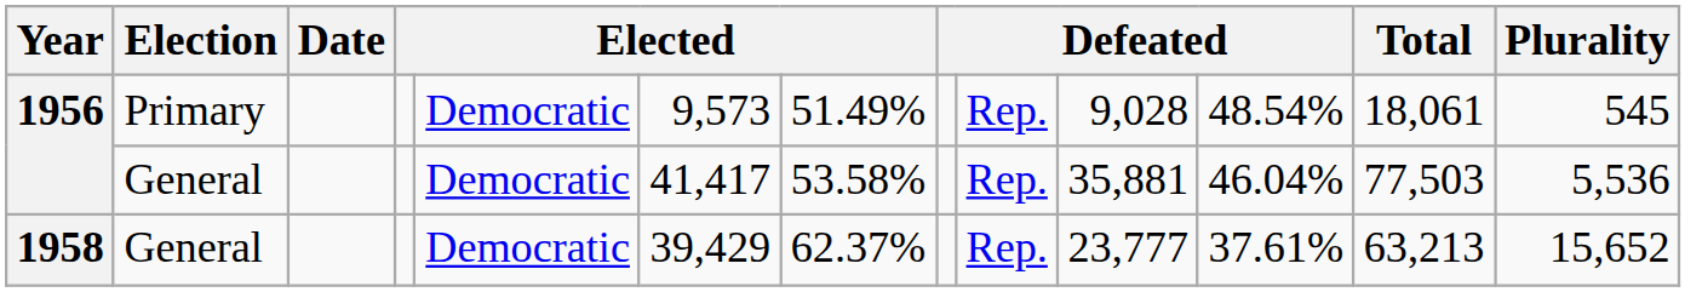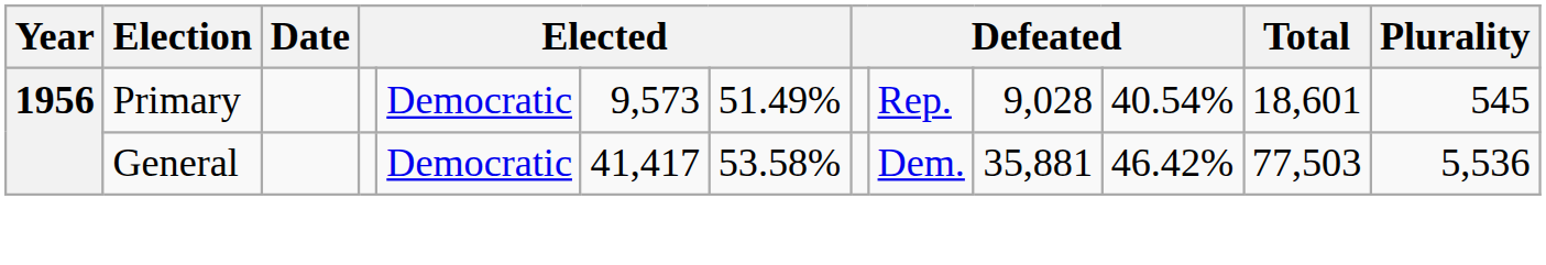 <table class=wikitable>
 <tr>
 <th>Year</th>
 <th>Election</th>
 <th>Date</th>
 <th ! colspan="4">Elected</th>
 <th ! colspan="4">Defeated</th>
 <th>Total</th>
 <th>Plurality</th>
 </tr>
 <tr>
 <th rowspan="2" valign="top">1956</th>
 <td valign="top">Primary</td>
 <td valign="top"></td>
 <td valign="top"></td>
 <td valign="top" ><a href='#'>Democratic</a></td>
 <td valign="top" align="right">9,573</td>
 <td valign="top" align="right">51.49%</td>
 <td valign="top"></td>
 <td valign="top" ><a href='#'>Rep.</a></td>
 <td valign="top" align="right">9,028</td>
-<td valign="top" align="right">48.54%</td>
-<td valign="top" align="right">18,061</td>
+<td valign="top" align="right">40.54%</td>
+<td valign="top" align="right">18,601</td>
 <td valign="top" align="right">545</td>
 </tr>
 <tr>
 <td valign="top">General</td>
 <td valign="top"></td>
 <td valign="top"></td>
 <td valign="top" ><a href='#'>Democratic</a></td>
 <td valign="top" align="right">41,417</td>
 <td valign="top" align="right">53.58%</td>
 <td valign="top"></td>
-<td valign="top" ><a href='#'>Rep.</a></td>
+<td valign="top" ><a href='#'>Dem.</a></td>
 <td valign="top" align="right">35,881</td>
-<td valign="top" align="right">46.04%</td>
+<td valign="top" align="right">46.42%</td>
 <td valign="top" align="right">77,503</td>
 <td valign="top" align="right">5,536</td>
 </tr>
-<tr>
-<th valign="top">1958</th>
-<td valign="top">General</td>
-<td valign="top"></td>
-<td valign="top"></td>
-<td valign="top" ><a href='#'>Democratic</a></td>
-<td valign="top" align="right">39,429</td>
-<td valign="top" align="right">62.37%</td>
-<td valign="top"></td>
-<td valign="top" ><a href='#'>Rep.</a></td>
-<td valign="top" align="right">23,777</td>
-<td valign="top" align="right">37.61%</td>
-<td valign="top" align="right">63,213</td>
-<td valign="top" align="right">15,652</td>
-</tr>
 </table>
